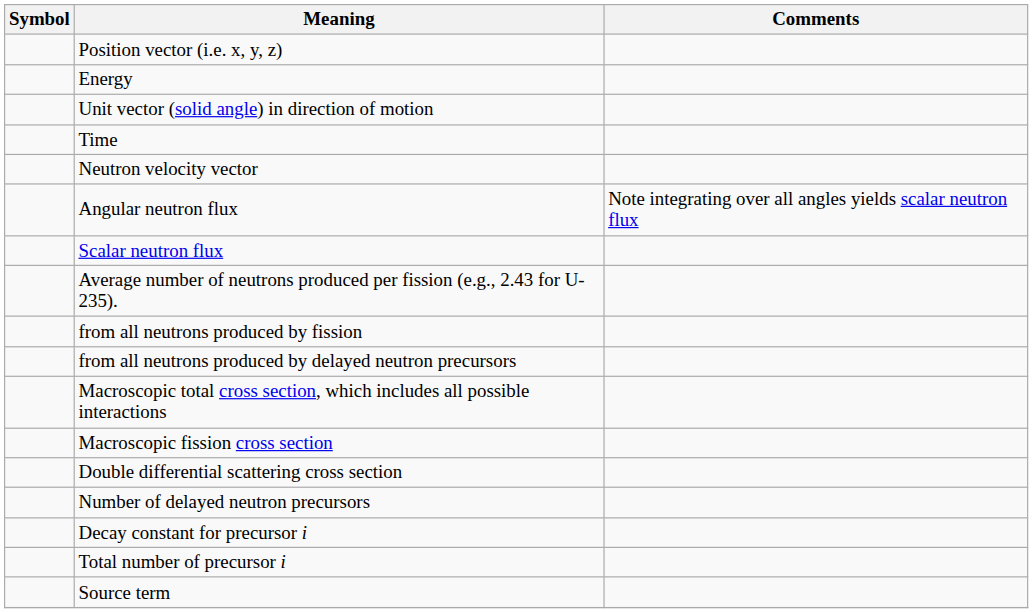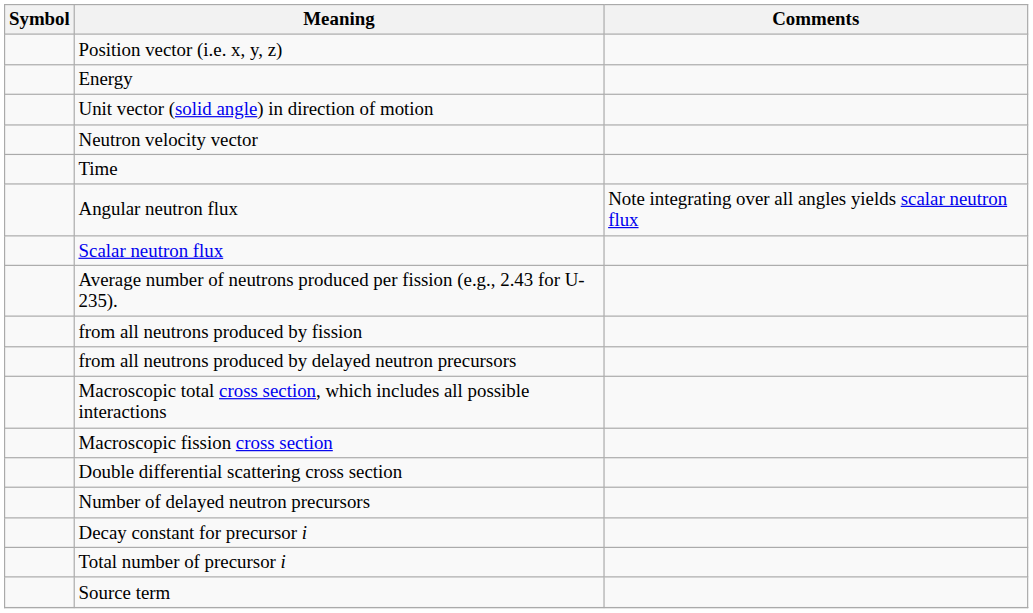 <table class="wikitable" border="1">
 <tr>
 <th>Symbol</th>
 <th>Meaning</th>
 <th>Comments</th>
 </tr>
 <tr>
 <td></td>
 <td>Position vector (i.e. x, y, z)</td>
 <td></td>
 </tr>
 <tr>
 <td></td>
 <td>Energy</td>
 <td></td>
 </tr>
 <tr>
 <td></td>
 <td>Unit vector (<a href='#'>solid angle</a>) in direction of motion</td>
 <td></td>
 </tr>
 <tr>
 <td></td>
-<td>Time</td>
+<td>Neutron velocity vector</td>
 <td></td>
 </tr>
 <tr>
 <td></td>
-<td>Neutron velocity vector</td>
+<td>Time</td>
 <td></td>
 </tr>
 <tr>
 <td></td>
 <td>Angular neutron flux <br></td>
 <td>Note integrating over all angles yields <a href='#'>scalar neutron flux</a><br></td>
 </tr>
 <tr>
 <td></td>
 <td><a href='#'>Scalar neutron flux</a> <br></td>
 <td></td>
 </tr>
 <tr>
 <td></td>
 <td>Average number of neutrons produced per fission (e.g., 2.43 for U-235).</td>
 <td></td>
 </tr>
 <tr>
 <td></td>
 <td> from all neutrons produced by fission</td>
 <td></td>
 </tr>
 <tr>
 <td></td>
 <td> from all neutrons produced by delayed neutron precursors</td>
 <td></td>
 </tr>
 <tr>
 <td></td>
 <td>Macroscopic total <a href='#'>cross section</a>, which includes all possible interactions</td>
 <td></td>
 </tr>
 <tr>
 <td></td>
 <td>Macroscopic fission <a href='#'>cross section</a></td>
 <td></td>
 </tr>
 <tr>
 <td></td>
 <td>Double differential scattering cross section<br></td>
 <td></td>
 </tr>
 <tr>
 <td></td>
 <td>Number of delayed neutron precursors</td>
 <td></td>
 </tr>
 <tr>
 <td></td>
 <td>Decay constant for precursor <em>i</em></td>
 <td></td>
 </tr>
 <tr>
 <td></td>
 <td>Total number of precursor <em>i</em></td>
 <td></td>
 </tr>
 <tr>
 <td></td>
 <td>Source term</td>
 <td></td>
 </tr>
 <tr>
 </tr>
 </table>
